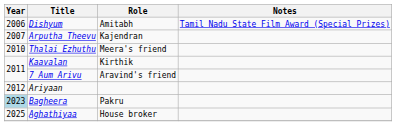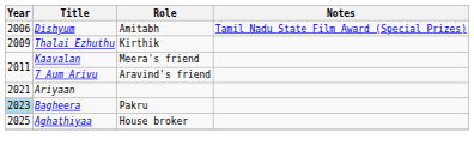 <table class="wikitable sortable">
 <tr>
 <th>Year</th>
 <th>Title</th>
 <th>Role</th>
 <th class="unsortable">Notes</th>
 </tr>
 <tr>
 <td>2006</td>
 <td><em><a href='#'>Dishyum</a></em></td>
 <td>Amitabh</td>
 <td><a href='#'>Tamil Nadu State Film Award (Special Prizes)</a></td>
 </tr>
 <tr>
-<td>2007</td>
-<td><em><a href='#'>Arputha Theevu</a></em></td>
-<td>Kajendran</td>
-<td></td>
-</tr>
-<tr>
-<td>2010</td>
+<td>2009</td>
 <td><em><a href='#'>Thalai Ezhuthu</a></em></td>
-<td>Meera's friend</td>
+<td>Kirthik</td>
 <td></td>
 </tr>
 <tr>
 <td rowspan=2>2011</td>
 <td><em><a href='#'>Kaavalan</a></em></td>
-<td>Kirthik</td>
+<td>Meera's friend</td>
 <td></td>
 </tr>
 <tr>
 <td><em><a href='#'>7 Aum Arivu</a></em></td>
 <td>Aravind's friend</td>
 <td></td>
 </tr>
 <tr>
-<td>2012</td>
+<td>2021</td>
 <td><em>Ariyaan</em></td>
 <td></td>
 <td></td>
 </tr>
 <tr>
 <td style="background: lightblue;">2023</td>
 <td><em><a href='#'>Bagheera</a></em></td>
 <td>Pakru</td>
 <td></td>
 </tr>
 <tr>
 <td>2025</td>
 <td><em><a href='#'>Aghathiyaa</a></em></td>
 <td>House broker</td>
 <td></td>
 </tr>
 <tr>
 </tr>
 </table>
